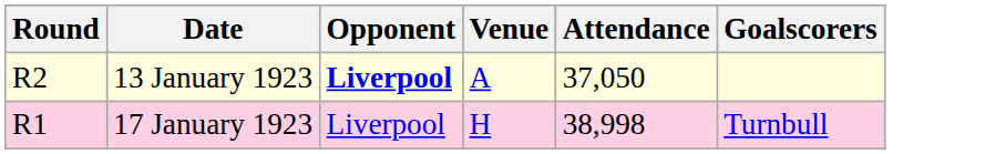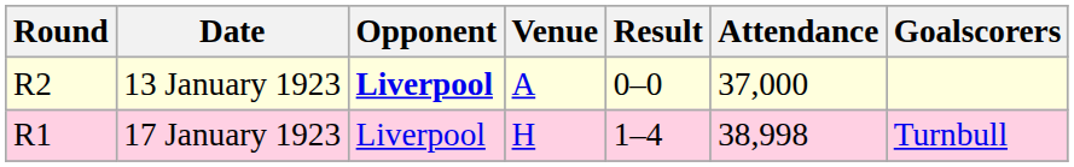 <table class="wikitable">
 <tr>
 <th>Round</th>
 <th>Date</th>
 <th>Opponent</th>
 <th>Venue</th>
+<th>Result</th>
 <th>Attendance</th>
 <th>Goalscorers</th>
 </tr>
 <tr style="background:#ffffdd;">
 <td>R2</td>
 <td>13 January 1923</td>
 <td><strong><a href='#'>Liverpool</a></strong></td>
 <td><a href='#'>A</a></td>
-<td>37,050</td>
+<td>0–0</td>
+<td>37,000</td>
 <td></td>
 </tr>
 <tr style="background:#ffd0e3;">
 <td>R1</td>
 <td>17 January 1923</td>
 <td><a href='#'>Liverpool</a></td>
 <td><a href='#'>H</a></td>
+<td>1–4</td>
 <td>38,998</td>
 <td><a href='#'>Turnbull</a></td>
 </tr>
 </table>
